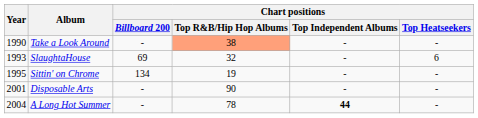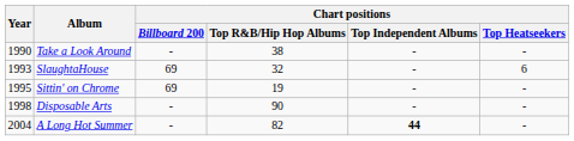 <table class="wikitable">
 <tr>
 <th rowspan="2">Year</th>
 <th rowspan="2">Album</th>
 <th colspan="4">Chart positions</th>
 </tr>
 <tr>
 <th><a href='#'><em>Billboard</em> 200</a></th>
 <th>Top R&B/Hip Hop Albums</th>
 <th>Top Independent Albums</th>
 <th><a href='#'>Top Heatseekers</a></th>
 </tr>
 <tr>
 <td>1990</td>
 <td><em><a href='#'>Take a Look Around</a></em></td>
 <td align="center">-</td>
-<td align="center" style="background: lightsalmon;">38</td>
+<td align="center">38</td>
 <td align="center">-</td>
 <td align="center">-</td>
 </tr>
 <tr>
 <td>1993</td>
 <td><em><a href='#'>SlaughtaHouse</a></em></td>
 <td align="center">69</td>
 <td align="center">32</td>
 <td align="center">-</td>
 <td align="center">6</td>
 </tr>
 <tr>
 <td>1995</td>
 <td><em><a href='#'>Sittin' on Chrome</a></em></td>
-<td align="center">134</td>
+<td align="center">69</td>
 <td align="center">19</td>
 <td align="center">-</td>
 <td align="center">-</td>
 </tr>
 <tr>
-<td>2001</td>
+<td>1998</td>
 <td><em><a href='#'>Disposable Arts</a></em></td>
 <td align="center">-</td>
 <td align="center">90</td>
 <td align="center">-</td>
 <td align="center">-</td>
 </tr>
 <tr>
 <td>2004</td>
 <td><em><a href='#'>A Long Hot Summer</a></em></td>
 <td align="center">-</td>
-<td align="center">78</td>
+<td align="center">82</td>
 <td align="center"><strong>44</strong></td>
 <td align="center">-</td>
 </tr>
 </table>
